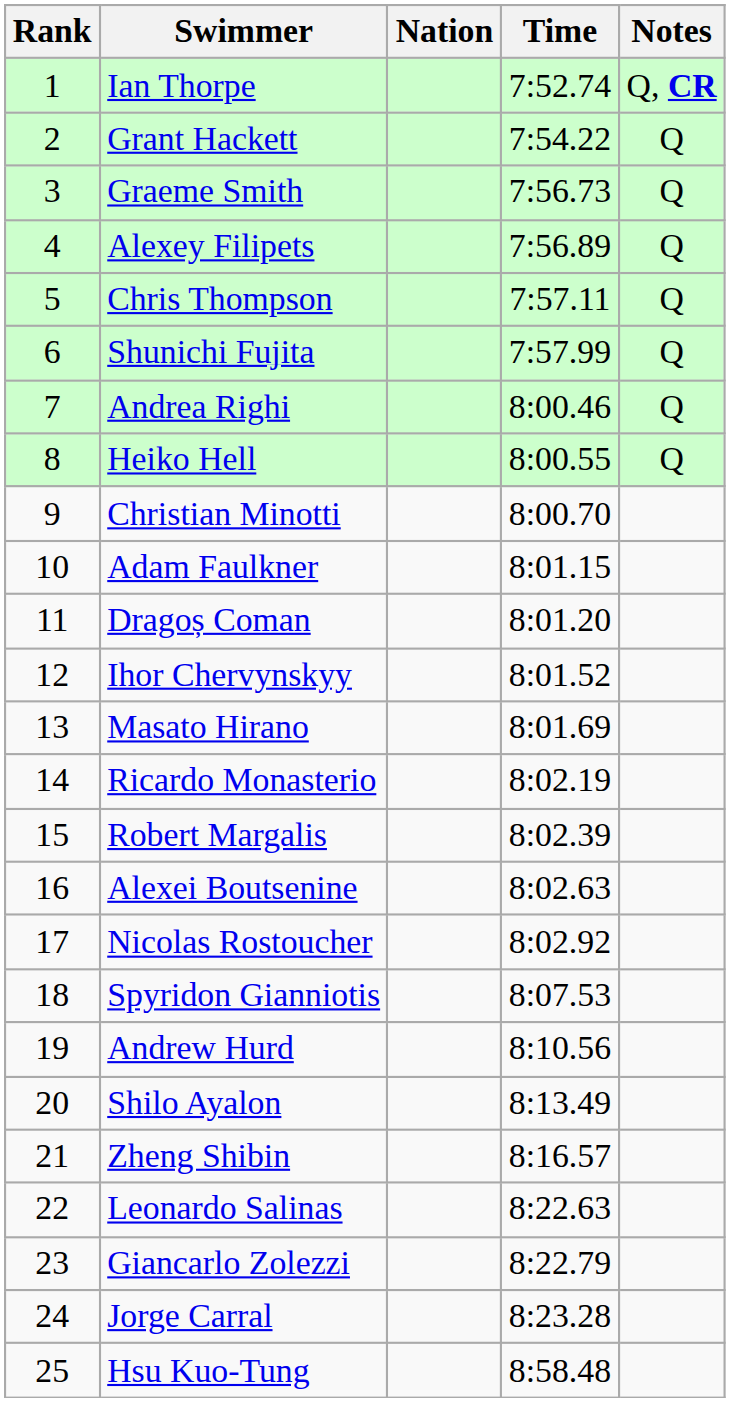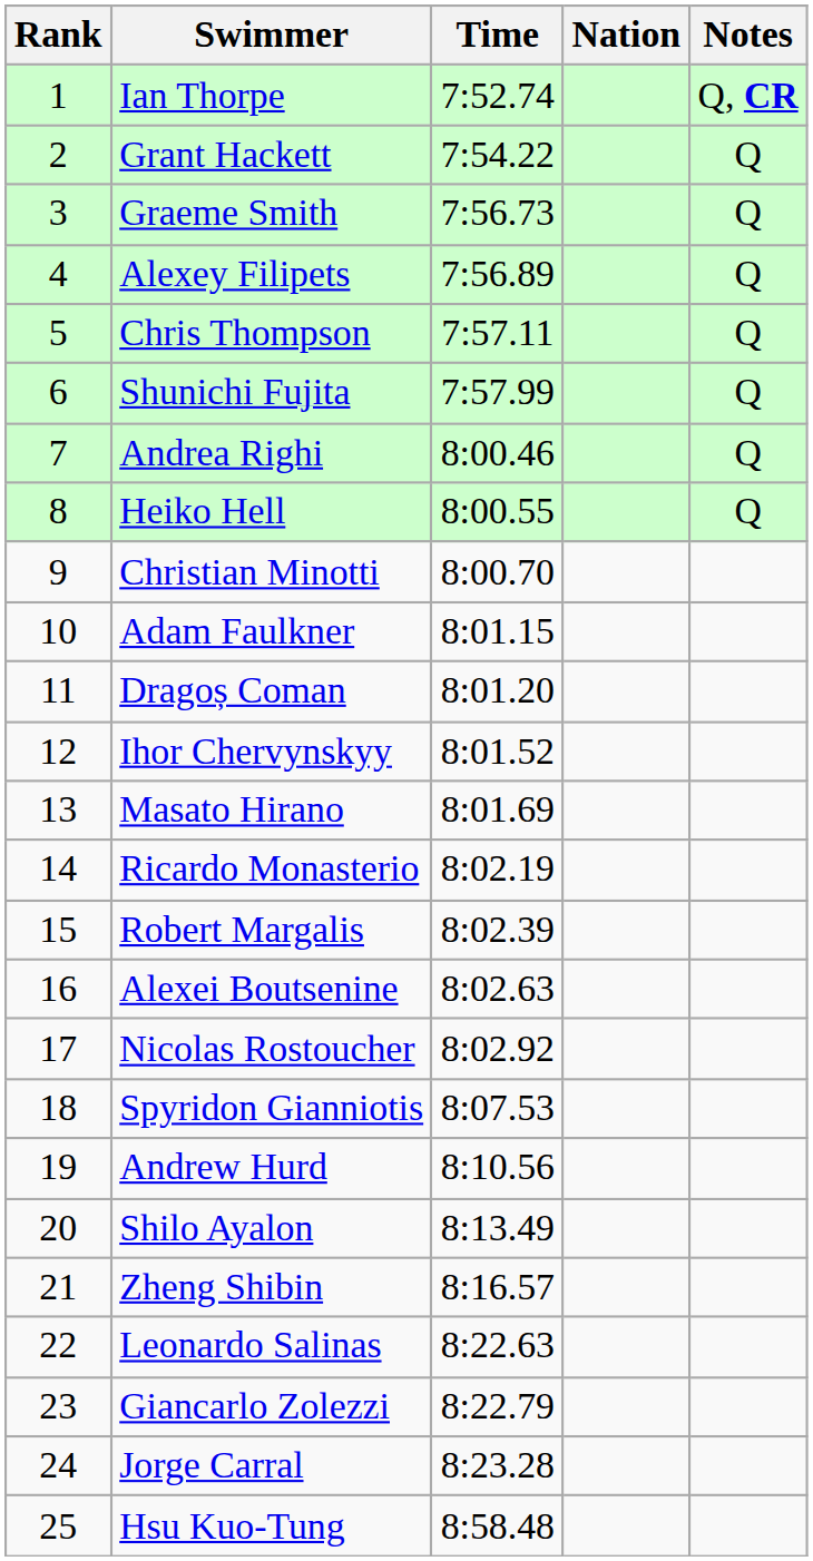 <table class="wikitable sortable" style="text-align:center">
 <tr>
 <th>Rank</th>
 <th>Swimmer</th>
+<th>Time</th>
 <th>Nation</th>
-<th>Time</th>
 <th>Notes</th>
 </tr>
 <tr bgcolor=ccffcc>
 <td>1</td>
 <td align=left><a href='#'>Ian Thorpe</a></td>
+<td>7:52.74</td>
 <td align=left></td>
-<td>7:52.74</td>
 <td>Q, <strong><a href='#'>CR</a></strong></td>
 </tr>
 <tr bgcolor=ccffcc>
 <td>2</td>
 <td align=left><a href='#'>Grant Hackett</a></td>
+<td>7:54.22</td>
 <td align=left></td>
-<td>7:54.22</td>
 <td>Q</td>
 </tr>
 <tr bgcolor=ccffcc>
 <td>3</td>
 <td align=left><a href='#'>Graeme Smith</a></td>
+<td>7:56.73</td>
 <td align=left></td>
-<td>7:56.73</td>
 <td>Q</td>
 </tr>
 <tr bgcolor=ccffcc>
 <td>4</td>
 <td align=left><a href='#'>Alexey Filipets</a></td>
+<td>7:56.89</td>
 <td align=left></td>
-<td>7:56.89</td>
 <td>Q</td>
 </tr>
 <tr bgcolor=ccffcc>
 <td>5</td>
 <td align=left><a href='#'>Chris Thompson</a></td>
+<td>7:57.11</td>
 <td align=left></td>
-<td>7:57.11</td>
 <td>Q</td>
 </tr>
 <tr bgcolor=ccffcc>
 <td>6</td>
 <td align=left><a href='#'>Shunichi Fujita</a></td>
+<td>7:57.99</td>
 <td align=left></td>
-<td>7:57.99</td>
 <td>Q</td>
 </tr>
 <tr bgcolor=ccffcc>
 <td>7</td>
 <td align=left><a href='#'>Andrea Righi</a></td>
+<td>8:00.46</td>
 <td align=left></td>
-<td>8:00.46</td>
 <td>Q</td>
 </tr>
 <tr bgcolor=ccffcc>
 <td>8</td>
 <td align=left><a href='#'>Heiko Hell</a></td>
+<td>8:00.55</td>
 <td align=left></td>
-<td>8:00.55</td>
 <td>Q</td>
 </tr>
 <tr>
 <td>9</td>
 <td align=left><a href='#'>Christian Minotti</a></td>
+<td>8:00.70</td>
 <td align=left></td>
-<td>8:00.70</td>
 <td></td>
 </tr>
 <tr>
 <td>10</td>
 <td align=left><a href='#'>Adam Faulkner</a></td>
+<td>8:01.15</td>
 <td align=left></td>
-<td>8:01.15</td>
 <td></td>
 </tr>
 <tr>
 <td>11</td>
 <td align=left><a href='#'>Dragoș Coman</a></td>
+<td>8:01.20</td>
 <td align=left></td>
-<td>8:01.20</td>
 <td></td>
 </tr>
 <tr>
 <td>12</td>
 <td align=left><a href='#'>Ihor Chervynskyy</a></td>
+<td>8:01.52</td>
 <td align=left></td>
-<td>8:01.52</td>
 <td></td>
 </tr>
 <tr>
 <td>13</td>
 <td align=left><a href='#'>Masato Hirano</a></td>
+<td>8:01.69</td>
 <td align=left></td>
-<td>8:01.69</td>
 <td></td>
 </tr>
 <tr>
 <td>14</td>
 <td align=left><a href='#'>Ricardo Monasterio</a></td>
+<td>8:02.19</td>
 <td align=left></td>
-<td>8:02.19</td>
 <td></td>
 </tr>
 <tr>
 <td>15</td>
 <td align=left><a href='#'>Robert Margalis</a></td>
+<td>8:02.39</td>
 <td align=left></td>
-<td>8:02.39</td>
 <td></td>
 </tr>
 <tr>
 <td>16</td>
 <td align=left><a href='#'>Alexei Boutsenine</a></td>
+<td>8:02.63</td>
 <td align=left></td>
-<td>8:02.63</td>
 <td></td>
 </tr>
 <tr>
 <td>17</td>
 <td align=left><a href='#'>Nicolas Rostoucher</a></td>
+<td>8:02.92</td>
 <td align=left></td>
-<td>8:02.92</td>
 <td></td>
 </tr>
 <tr>
 <td>18</td>
 <td align=left><a href='#'>Spyridon Gianniotis</a></td>
+<td>8:07.53</td>
 <td align=left></td>
-<td>8:07.53</td>
 <td></td>
 </tr>
 <tr>
 <td>19</td>
 <td align=left><a href='#'>Andrew Hurd</a></td>
+<td>8:10.56</td>
 <td align=left></td>
-<td>8:10.56</td>
 <td></td>
 </tr>
 <tr>
 <td>20</td>
 <td align=left><a href='#'>Shilo Ayalon</a></td>
+<td>8:13.49</td>
 <td align=left></td>
-<td>8:13.49</td>
 <td></td>
 </tr>
 <tr>
 <td>21</td>
 <td align=left><a href='#'>Zheng Shibin</a></td>
+<td>8:16.57</td>
 <td align=left></td>
-<td>8:16.57</td>
 <td></td>
 </tr>
 <tr>
 <td>22</td>
 <td align=left><a href='#'>Leonardo Salinas</a></td>
+<td>8:22.63</td>
 <td align=left></td>
-<td>8:22.63</td>
 <td></td>
 </tr>
 <tr>
 <td>23</td>
 <td align=left><a href='#'>Giancarlo Zolezzi</a></td>
+<td>8:22.79</td>
 <td align=left></td>
-<td>8:22.79</td>
 <td></td>
 </tr>
 <tr>
 <td>24</td>
 <td align=left><a href='#'>Jorge Carral</a></td>
+<td>8:23.28</td>
 <td align=left></td>
-<td>8:23.28</td>
 <td></td>
 </tr>
 <tr>
 <td>25</td>
 <td align=left><a href='#'>Hsu Kuo-Tung</a></td>
+<td>8:58.48</td>
 <td align=left></td>
-<td>8:58.48</td>
 <td></td>
 </tr>
 </table>
